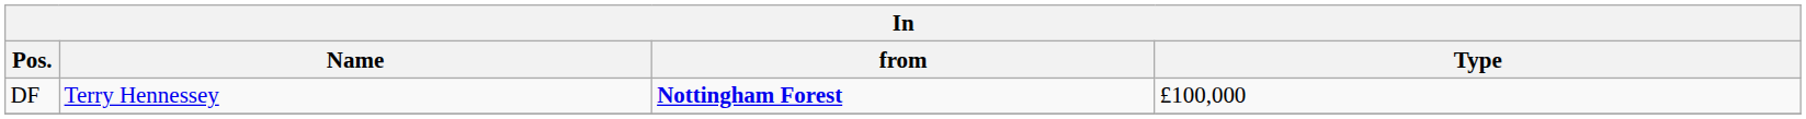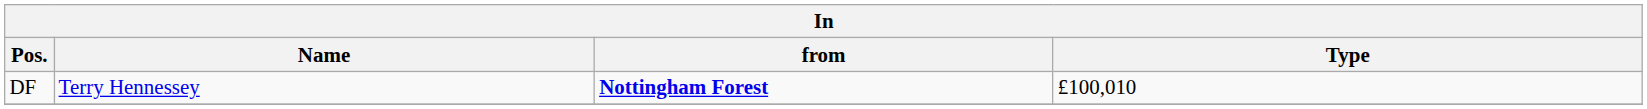 <table class="wikitable" style="font-size:100%;width:99%;">
 <tr>
 <th colspan="4">In</th>
 </tr>
 <tr>
 <th width=3%>Pos.</th>
 <th width=33%>Name</th>
 <th width=28%>from</th>
 <th width=36%>Type</th>
 </tr>
 <tr>
 <td>DF</td>
 <td><a href='#'>Terry Hennessey</a></td>
 <td><strong><a href='#'>Nottingham Forest</a></strong></td>
-<td>£100,000</td>
+<td>£100,010</td>
 </tr>
 <tr>
 </tr>
 </table>
